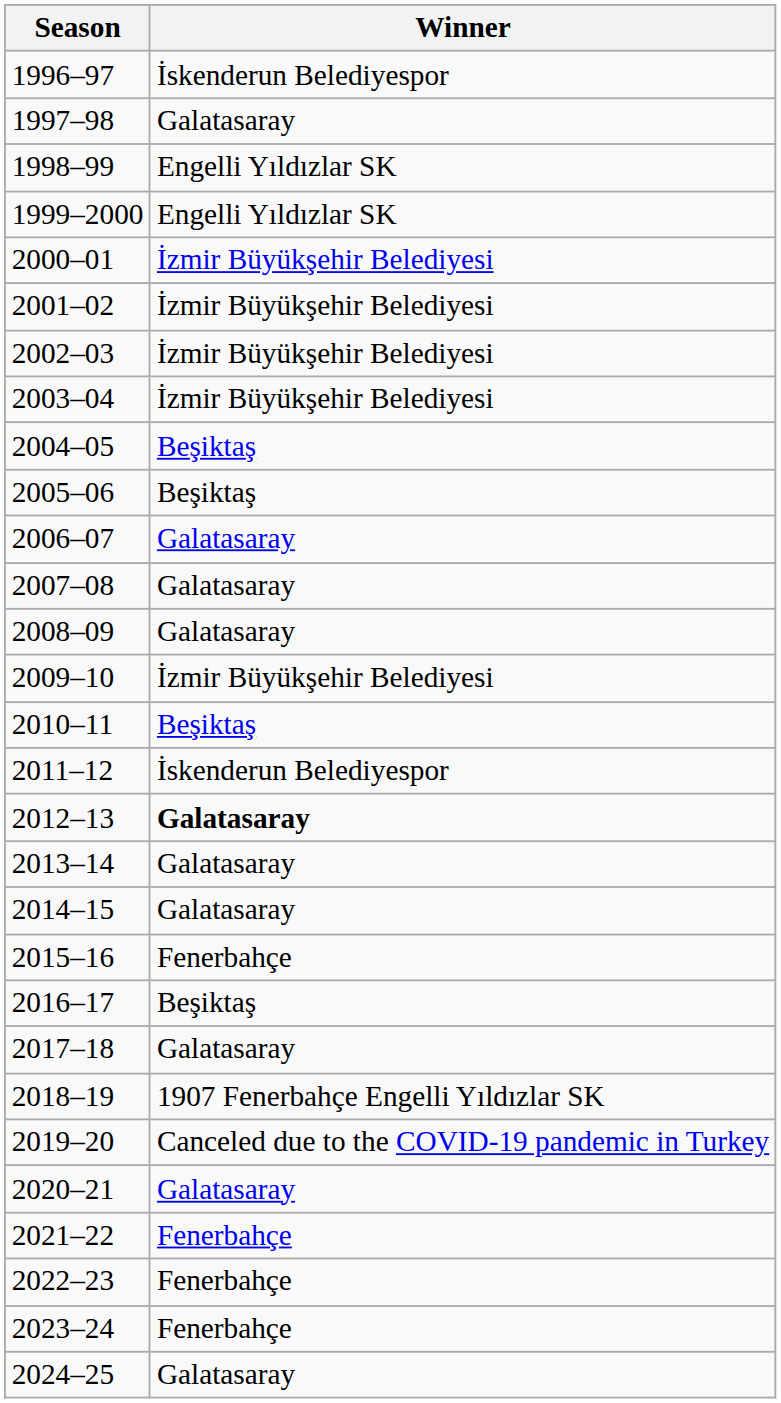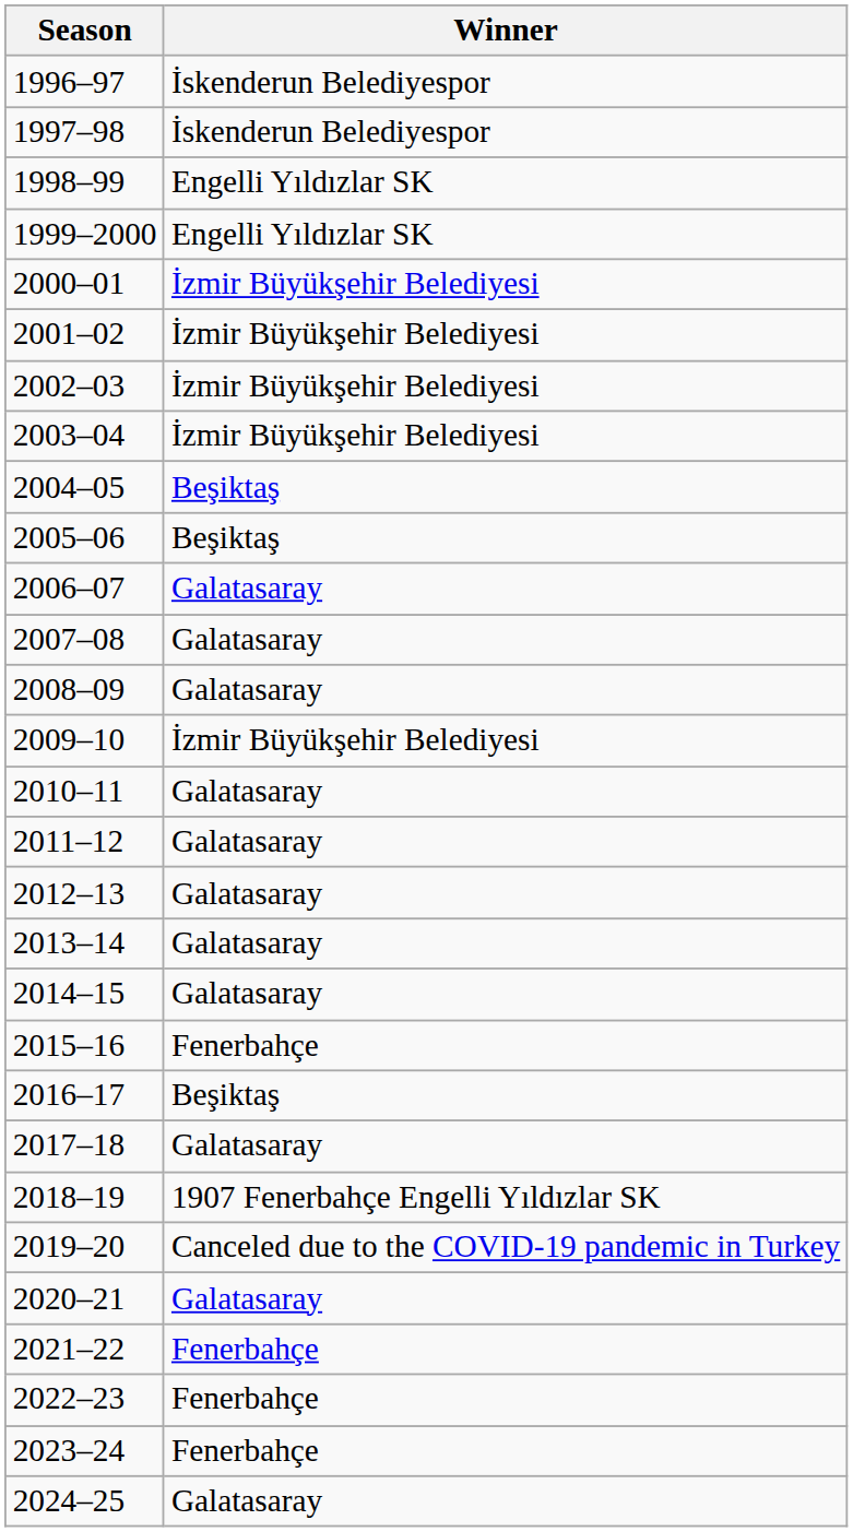 <table class="wikitable">
 <tr>
 <th>Season</th>
 <th>Winner</th>
 </tr>
 <tr>
 <td>1996–97</td>
 <td>İskenderun Belediyespor</td>
 </tr>
 <tr>
 <td>1997–98</td>
-<td>Galatasaray</td>
+<td>İskenderun Belediyespor</td>
 </tr>
 <tr>
 <td>1998–99</td>
 <td>Engelli Yıldızlar SK</td>
 </tr>
 <tr>
 <td>1999–2000</td>
 <td>Engelli Yıldızlar SK</td>
 </tr>
 <tr>
 <td>2000–01</td>
 <td><a href='#'>İzmir Büyükşehir Belediyesi</a></td>
 </tr>
 <tr>
 <td>2001–02</td>
 <td>İzmir Büyükşehir Belediyesi</td>
 </tr>
 <tr>
 <td>2002–03</td>
 <td>İzmir Büyükşehir Belediyesi</td>
 </tr>
 <tr>
 <td>2003–04</td>
 <td>İzmir Büyükşehir Belediyesi</td>
 </tr>
 <tr>
 <td>2004–05</td>
 <td><a href='#'>Beşiktaş</a></td>
 </tr>
 <tr>
 <td>2005–06</td>
 <td>Beşiktaş</td>
 </tr>
 <tr>
 <td>2006–07</td>
 <td><a href='#'>Galatasaray</a></td>
 </tr>
 <tr>
 <td>2007–08</td>
 <td>Galatasaray</td>
 </tr>
 <tr>
 <td>2008–09</td>
 <td>Galatasaray</td>
 </tr>
 <tr>
 <td>2009–10</td>
 <td>İzmir Büyükşehir Belediyesi</td>
 </tr>
 <tr>
 <td>2010–11</td>
-<td><a href='#'>Beşiktaş</a></td>
+<td>Galatasaray</td>
 </tr>
 <tr>
 <td>2011–12</td>
-<td>İskenderun Belediyespor</td>
+<td>Galatasaray</td>
 </tr>
 <tr>
 <td>2012–13</td>
-<td><strong>Galatasaray</strong></td>
+<td>Galatasaray</td>
 </tr>
 <tr>
 <td>2013–14</td>
 <td>Galatasaray</td>
 </tr>
 <tr>
 <td>2014–15</td>
 <td>Galatasaray</td>
 </tr>
 <tr>
 <td>2015–16</td>
 <td>Fenerbahçe</td>
 </tr>
 <tr>
 <td>2016–17</td>
 <td>Beşiktaş</td>
 </tr>
 <tr>
 <td>2017–18</td>
 <td>Galatasaray</td>
 </tr>
 <tr>
 <td>2018–19</td>
 <td>1907 Fenerbahçe Engelli Yıldızlar SK</td>
 </tr>
 <tr>
 <td>2019–20</td>
 <td>Canceled due to the <a href='#'>COVID-19 pandemic in Turkey</a></td>
 </tr>
 <tr>
 <td>2020–21</td>
 <td><a href='#'>Galatasaray</a></td>
 </tr>
 <tr>
 <td>2021–22</td>
 <td><a href='#'>Fenerbahçe</a></td>
 </tr>
 <tr>
 <td>2022–23</td>
 <td>Fenerbahçe</td>
 </tr>
 <tr>
 <td>2023–24</td>
 <td>Fenerbahçe</td>
 </tr>
 <tr>
 <td>2024–25</td>
 <td>Galatasaray</td>
 </tr>
 </table>
